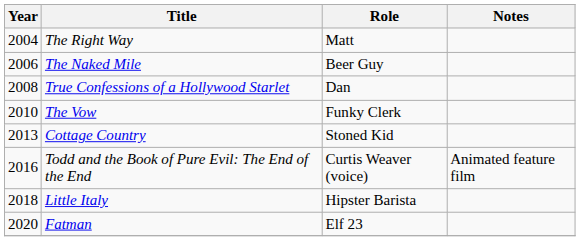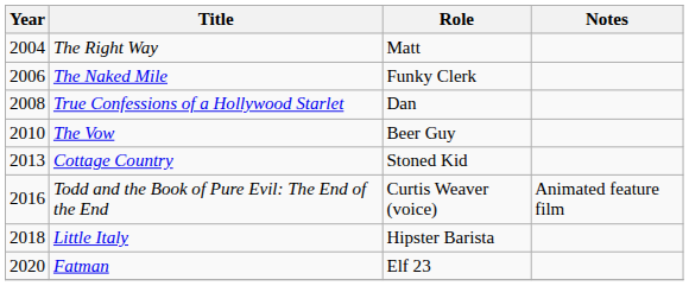 <table class="wikitable sortable">
 <tr>
 <th>Year</th>
 <th>Title</th>
 <th>Role</th>
 <th class="unsortable">Notes</th>
 </tr>
 <tr>
 <td>2004</td>
 <td data-sort-value="Right Way, The"><em>The Right Way</em></td>
 <td>Matt</td>
 <td></td>
 </tr>
 <tr>
 <td>2006</td>
 <td data-sort-value="Naked Mile, The"><em><a href='#'>The Naked Mile</a></em></td>
-<td>Beer Guy</td>
+<td>Funky Clerk</td>
 <td></td>
 </tr>
 <tr>
 <td>2008</td>
 <td><em><a href='#'>True Confessions of a Hollywood Starlet</a></em></td>
 <td>Dan</td>
 <td></td>
 </tr>
 <tr>
 <td>2010</td>
 <td data-sort-value="Vow, The"><em><a href='#'>The Vow</a></em></td>
-<td>Funky Clerk</td>
+<td>Beer Guy</td>
 <td></td>
 </tr>
 <tr>
 <td>2013</td>
 <td><em><a href='#'>Cottage Country</a></em></td>
 <td>Stoned Kid</td>
 <td></td>
 </tr>
 <tr>
 <td>2016</td>
 <td><em>Todd and the Book of Pure Evil: The End of the End</em></td>
 <td>Curtis Weaver (voice)</td>
 <td>Animated feature film</td>
 </tr>
 <tr>
 <td>2018</td>
 <td><em><a href='#'>Little Italy</a></em></td>
 <td>Hipster Barista</td>
 <td></td>
 </tr>
 <tr>
 <td>2020</td>
 <td><em><a href='#'>Fatman</a></em></td>
 <td>Elf 23</td>
 <td></td>
 </tr>
 <tr>
 </tr>
 </table>
